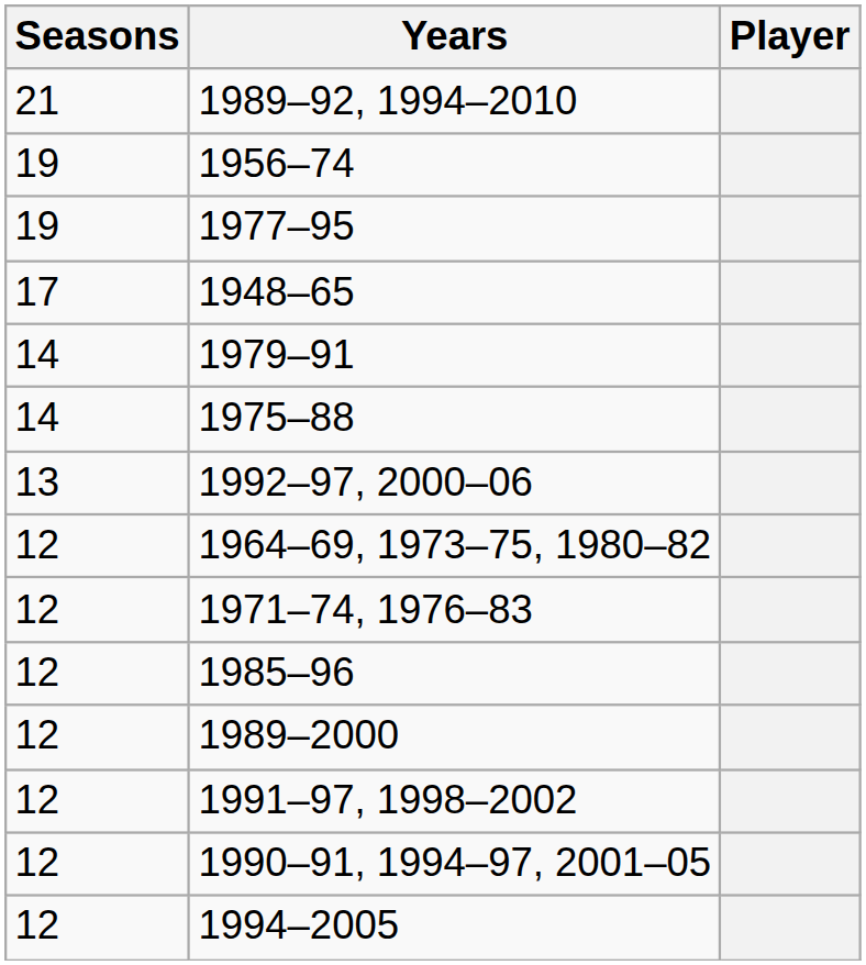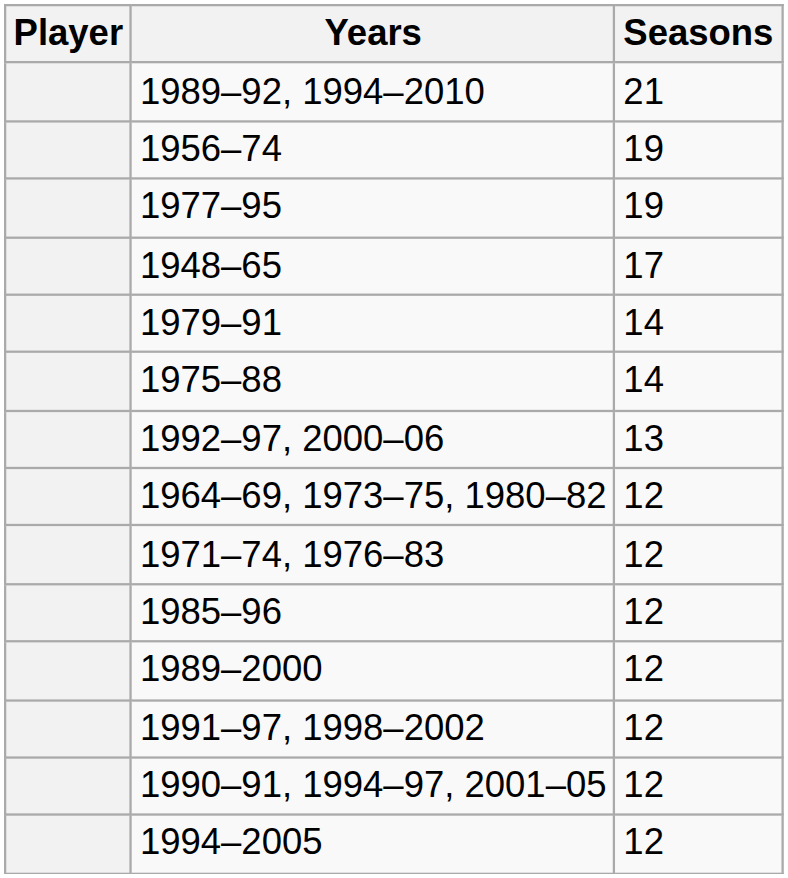 <table class="wikitable sortable plainrowheaders">
 <tr>
+<th scope=col>Player</th>
+<th scope=col>Years</th>
 <th scope=col>Seasons</th>
-<th scope=col>Years</th>
-<th scope=col>Player</th>
 </tr>
 <tr>
+<th scope=row></th>
+<td>1989–92, 1994–2010</td>
 <td>21</td>
-<td>1989–92, 1994–2010</td>
-<th scope=row></th>
 </tr>
 <tr>
+<th scope=row></th>
+<td>1956–74</td>
 <td>19</td>
-<td>1956–74</td>
-<th scope=row></th>
 </tr>
 <tr>
+<th scope=row></th>
+<td>1977–95</td>
 <td>19</td>
-<td>1977–95</td>
-<th scope=row></th>
 </tr>
 <tr>
+<th scope=row></th>
+<td>1948–65</td>
 <td>17</td>
-<td>1948–65</td>
-<th scope=row></th>
 </tr>
 <tr>
+<th scope=row></th>
+<td>1979–91</td>
 <td>14</td>
-<td>1979–91</td>
-<th scope=row></th>
 </tr>
 <tr>
+<th scope=row></th>
+<td>1975–88</td>
 <td>14</td>
-<td>1975–88</td>
-<th scope=row></th>
 </tr>
 <tr>
+<th scope=row></th>
+<td>1992–97, 2000–06</td>
 <td>13</td>
-<td>1992–97, 2000–06</td>
-<th scope=row></th>
 </tr>
 <tr>
+<th scope=row></th>
+<td>1964–69, 1973–75, 1980–82</td>
 <td>12</td>
-<td>1964–69, 1973–75, 1980–82</td>
-<th scope=row></th>
 </tr>
 <tr>
+<th scope=row></th>
+<td>1971–74, 1976–83</td>
 <td>12</td>
-<td>1971–74, 1976–83</td>
-<th scope=row></th>
 </tr>
 <tr>
+<th scope=row></th>
+<td>1985–96</td>
 <td>12</td>
-<td>1985–96</td>
-<th scope=row></th>
 </tr>
 <tr>
+<th scope=row></th>
+<td>1989–2000</td>
 <td>12</td>
-<td>1989–2000</td>
-<th scope=row></th>
 </tr>
 <tr>
+<th scope=row></th>
+<td>1991–97, 1998–2002</td>
 <td>12</td>
-<td>1991–97, 1998–2002</td>
-<th scope=row></th>
 </tr>
 <tr>
+<th scope=row></th>
+<td>1990–91, 1994–97, 2001–05</td>
 <td>12</td>
-<td>1990–91, 1994–97, 2001–05</td>
-<th scope=row></th>
 </tr>
 <tr>
+<th scope=row></th>
+<td>1994–2005</td>
 <td>12</td>
-<td>1994–2005</td>
-<th scope=row></th>
 </tr>
 </table>
